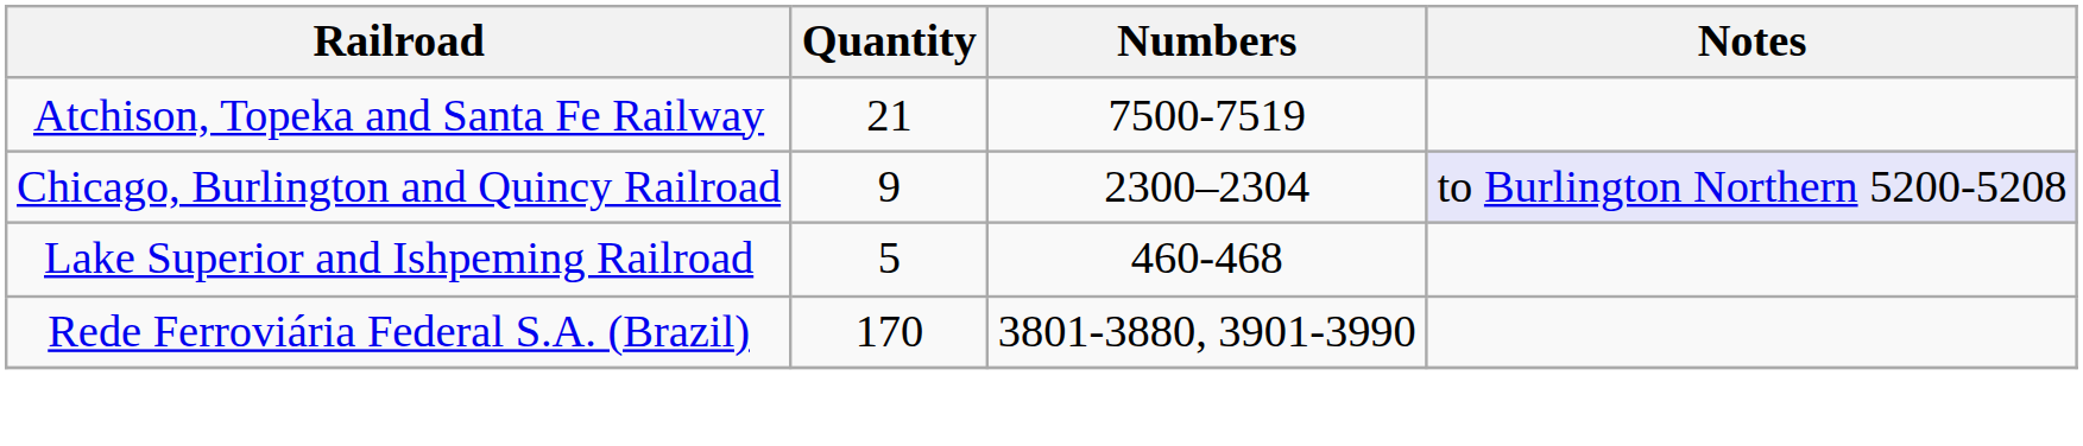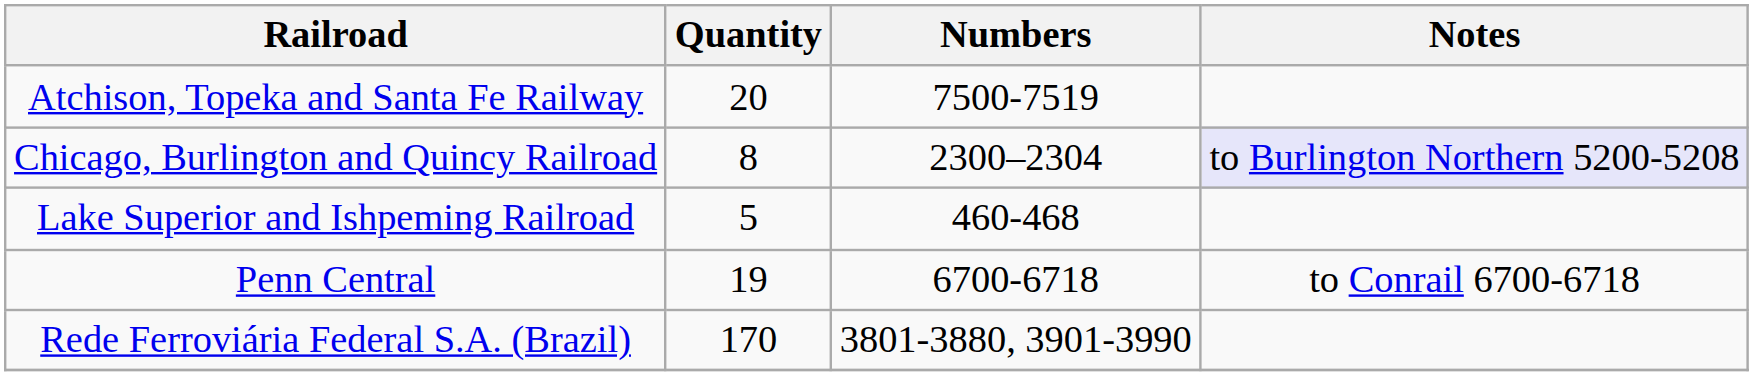 <table class="wikitable">
 <tr>
 <th>Railroad</th>
 <th>Quantity</th>
 <th>Numbers</th>
 <th>Notes</th>
 </tr>
 <tr align = "center">
 <td><a href='#'>Atchison, Topeka and Santa Fe Railway</a></td>
-<td>21</td>
+<td>20</td>
 <td>7500-7519</td>
 <td></td>
 </tr>
 <tr align = "center">
 <td><a href='#'>Chicago, Burlington and Quincy Railroad</a></td>
-<td>9</td>
+<td>8</td>
 <td>2300–2304</td>
 <td style="background: lavender;">to <a href='#'>Burlington Northern</a> 5200-5208</td>
 </tr>
 <tr align = "center">
 <td><a href='#'>Lake Superior and Ishpeming Railroad</a></td>
 <td>5</td>
 <td>460-468</td>
 <td></td>
 </tr>
 <tr align = "center">
+<td><a href='#'>Penn Central</a></td>
+<td>19</td>
+<td>6700-6718</td>
+<td>to <a href='#'>Conrail</a> 6700-6718</td>
+</tr>
+<tr align = "center">
 <td><a href='#'>Rede Ferroviária Federal S.A. (Brazil)</a></td>
 <td>170</td>
 <td>3801-3880, 3901-3990</td>
 <td></td>
 </tr>
 <tr>
 </tr>
 </table>
